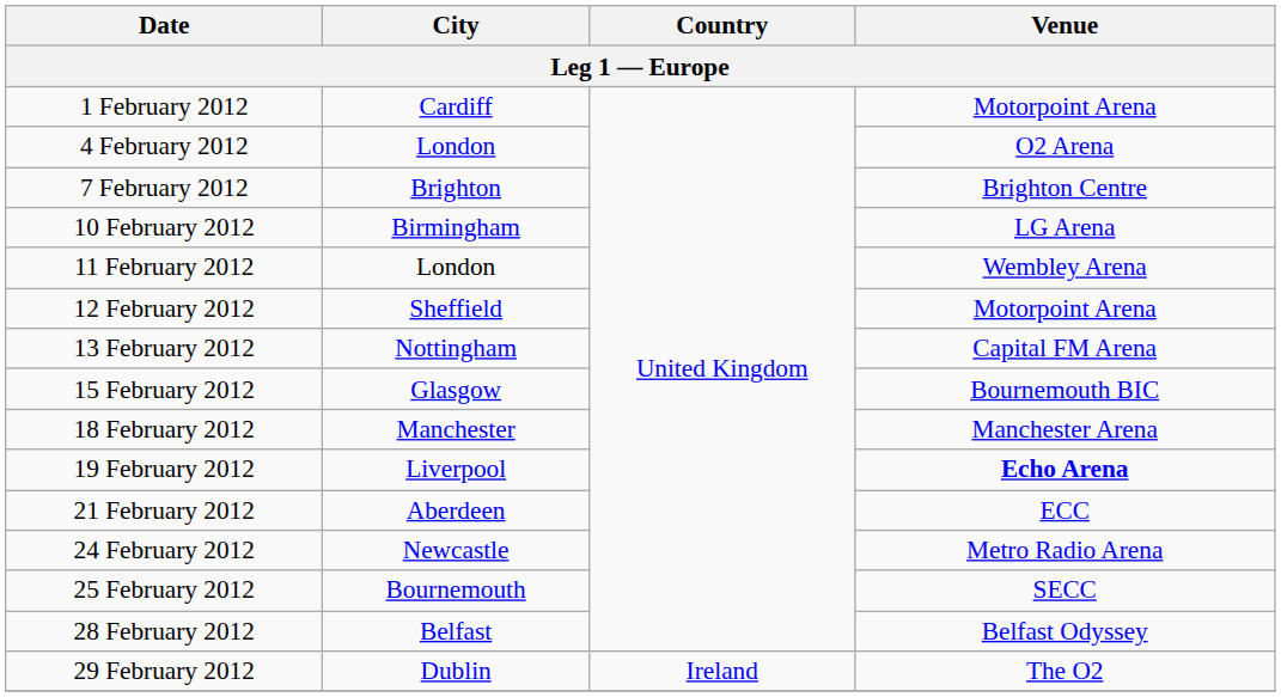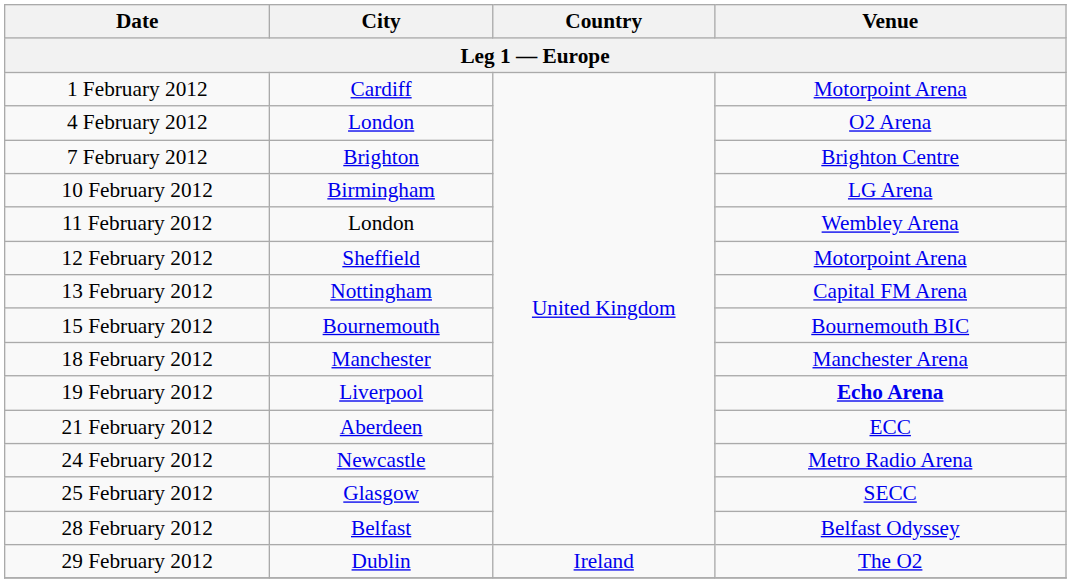 <table class="wikitable" style="text-align:center;">
 <tr>
 <th scope="col" style="width:12em;">Date</th>
 <th scope="col" style="width:10em;">City</th>
 <th scope="col" style="width:10em;">Country</th>
 <th scope="col" style="width:16em;">Venue</th>
 </tr>
 <tr>
 <th colspan="7">Leg 1 — Europe</th>
 </tr>
 <tr>
 <td>1 February 2012</td>
 <td rowspan="1"><a href='#'>Cardiff</a></td>
 <td rowspan="14"><a href='#'>United Kingdom</a></td>
 <td rowspan="1"><a href='#'>Motorpoint Arena</a></td>
 </tr>
 <tr>
 <td>4 February 2012</td>
 <td rowspan="1"><a href='#'>London</a></td>
 <td rowspan="1"><a href='#'>O2 Arena</a></td>
 </tr>
 <tr>
 <td>7 February 2012</td>
 <td rowspan="1"><a href='#'>Brighton</a></td>
 <td rowspan="1"><a href='#'>Brighton Centre</a></td>
 </tr>
 <tr>
 <td>10 February 2012</td>
 <td rowspan="1"><a href='#'>Birmingham</a></td>
 <td rowspan="1"><a href='#'>LG Arena</a></td>
 </tr>
 <tr>
 <td>11 February 2012</td>
 <td rowspan="1">London</td>
 <td rowspan="1"><a href='#'>Wembley Arena</a></td>
 </tr>
 <tr>
 <td>12 February 2012</td>
 <td rowspan="1"><a href='#'>Sheffield</a></td>
 <td rowspan="1"><a href='#'>Motorpoint Arena</a></td>
 </tr>
 <tr>
 <td>13 February 2012</td>
 <td rowspan="1"><a href='#'>Nottingham</a></td>
 <td rowspan="1"><a href='#'>Capital FM Arena</a></td>
 </tr>
 <tr>
 <td>15 February 2012</td>
-<td rowspan="1"><a href='#'>Glasgow</a></td>
+<td rowspan="1"><a href='#'>Bournemouth</a></td>
 <td rowspan="1"><a href='#'>Bournemouth BIC</a></td>
 </tr>
 <tr>
 <td>18 February 2012</td>
 <td rowspan="1"><a href='#'>Manchester</a></td>
 <td rowspan="1"><a href='#'>Manchester Arena</a></td>
 </tr>
 <tr>
 <td>19 February 2012</td>
 <td rowspan="1"><a href='#'>Liverpool</a></td>
 <td rowspan="1"><strong><a href='#'>Echo Arena</a></strong></td>
 </tr>
 <tr>
 <td>21 February 2012</td>
 <td rowspan="1"><a href='#'>Aberdeen</a></td>
 <td rowspan="1"><a href='#'>ECC</a></td>
 </tr>
 <tr>
 <td>24 February 2012</td>
 <td rowspan="1"><a href='#'>Newcastle</a></td>
 <td rowspan="1"><a href='#'>Metro Radio Arena</a></td>
 </tr>
 <tr>
 <td>25 February 2012</td>
-<td rowspan="1"><a href='#'>Bournemouth</a></td>
+<td rowspan="1"><a href='#'>Glasgow</a></td>
 <td rowspan="1"><a href='#'>SECC</a></td>
 </tr>
 <tr>
 <td>28 February 2012</td>
 <td rowspan="1"><a href='#'>Belfast</a></td>
 <td rowspan="1"><a href='#'>Belfast Odyssey</a></td>
 </tr>
 <tr>
 <td>29 February 2012</td>
 <td rowspan="1"><a href='#'>Dublin</a></td>
 <td rowspan="1"><a href='#'>Ireland</a></td>
 <td rowspan="1"><a href='#'>The O2</a></td>
 </tr>
 <tr>
 </tr>
 </table>
